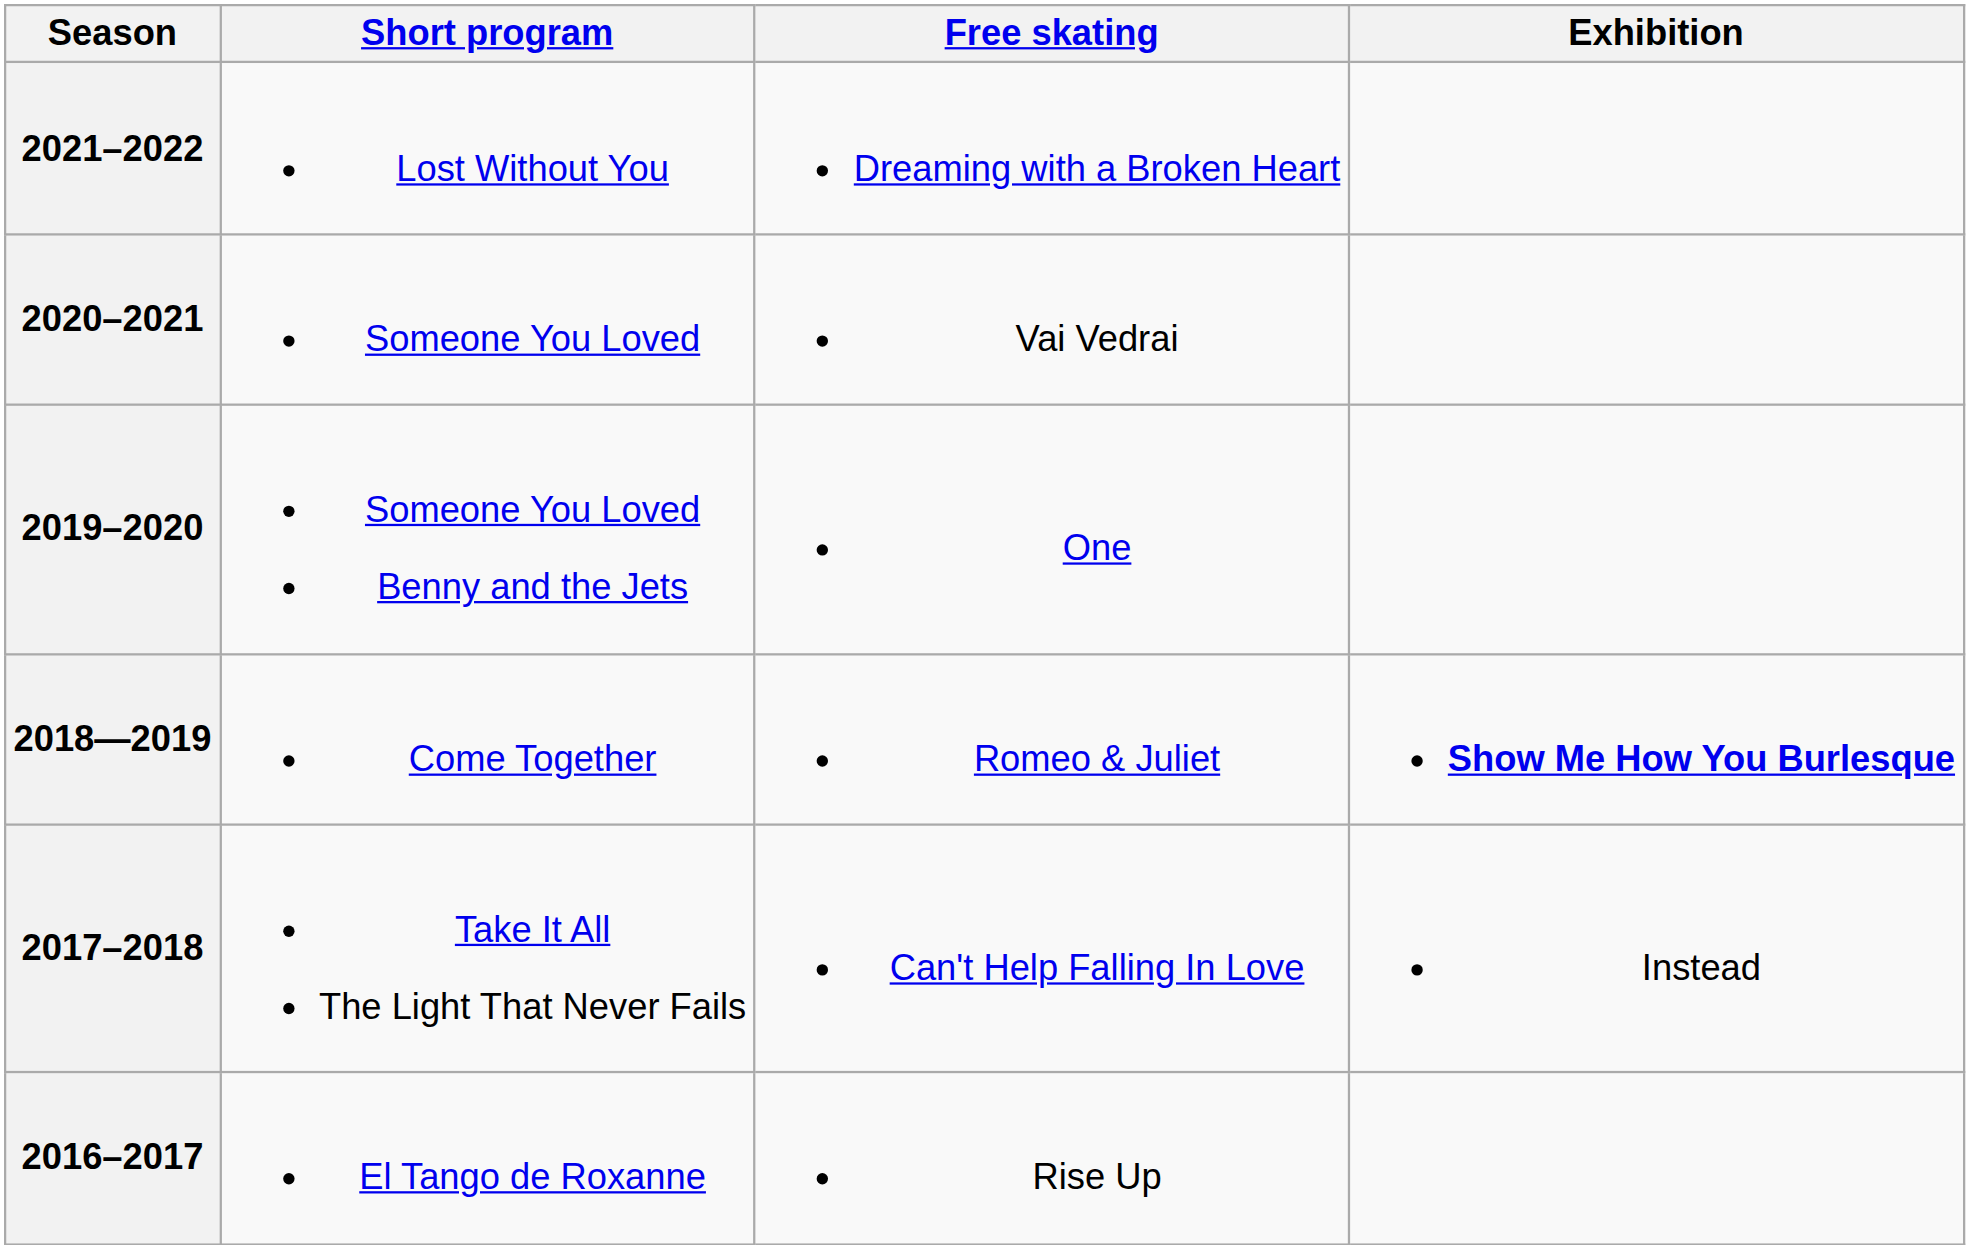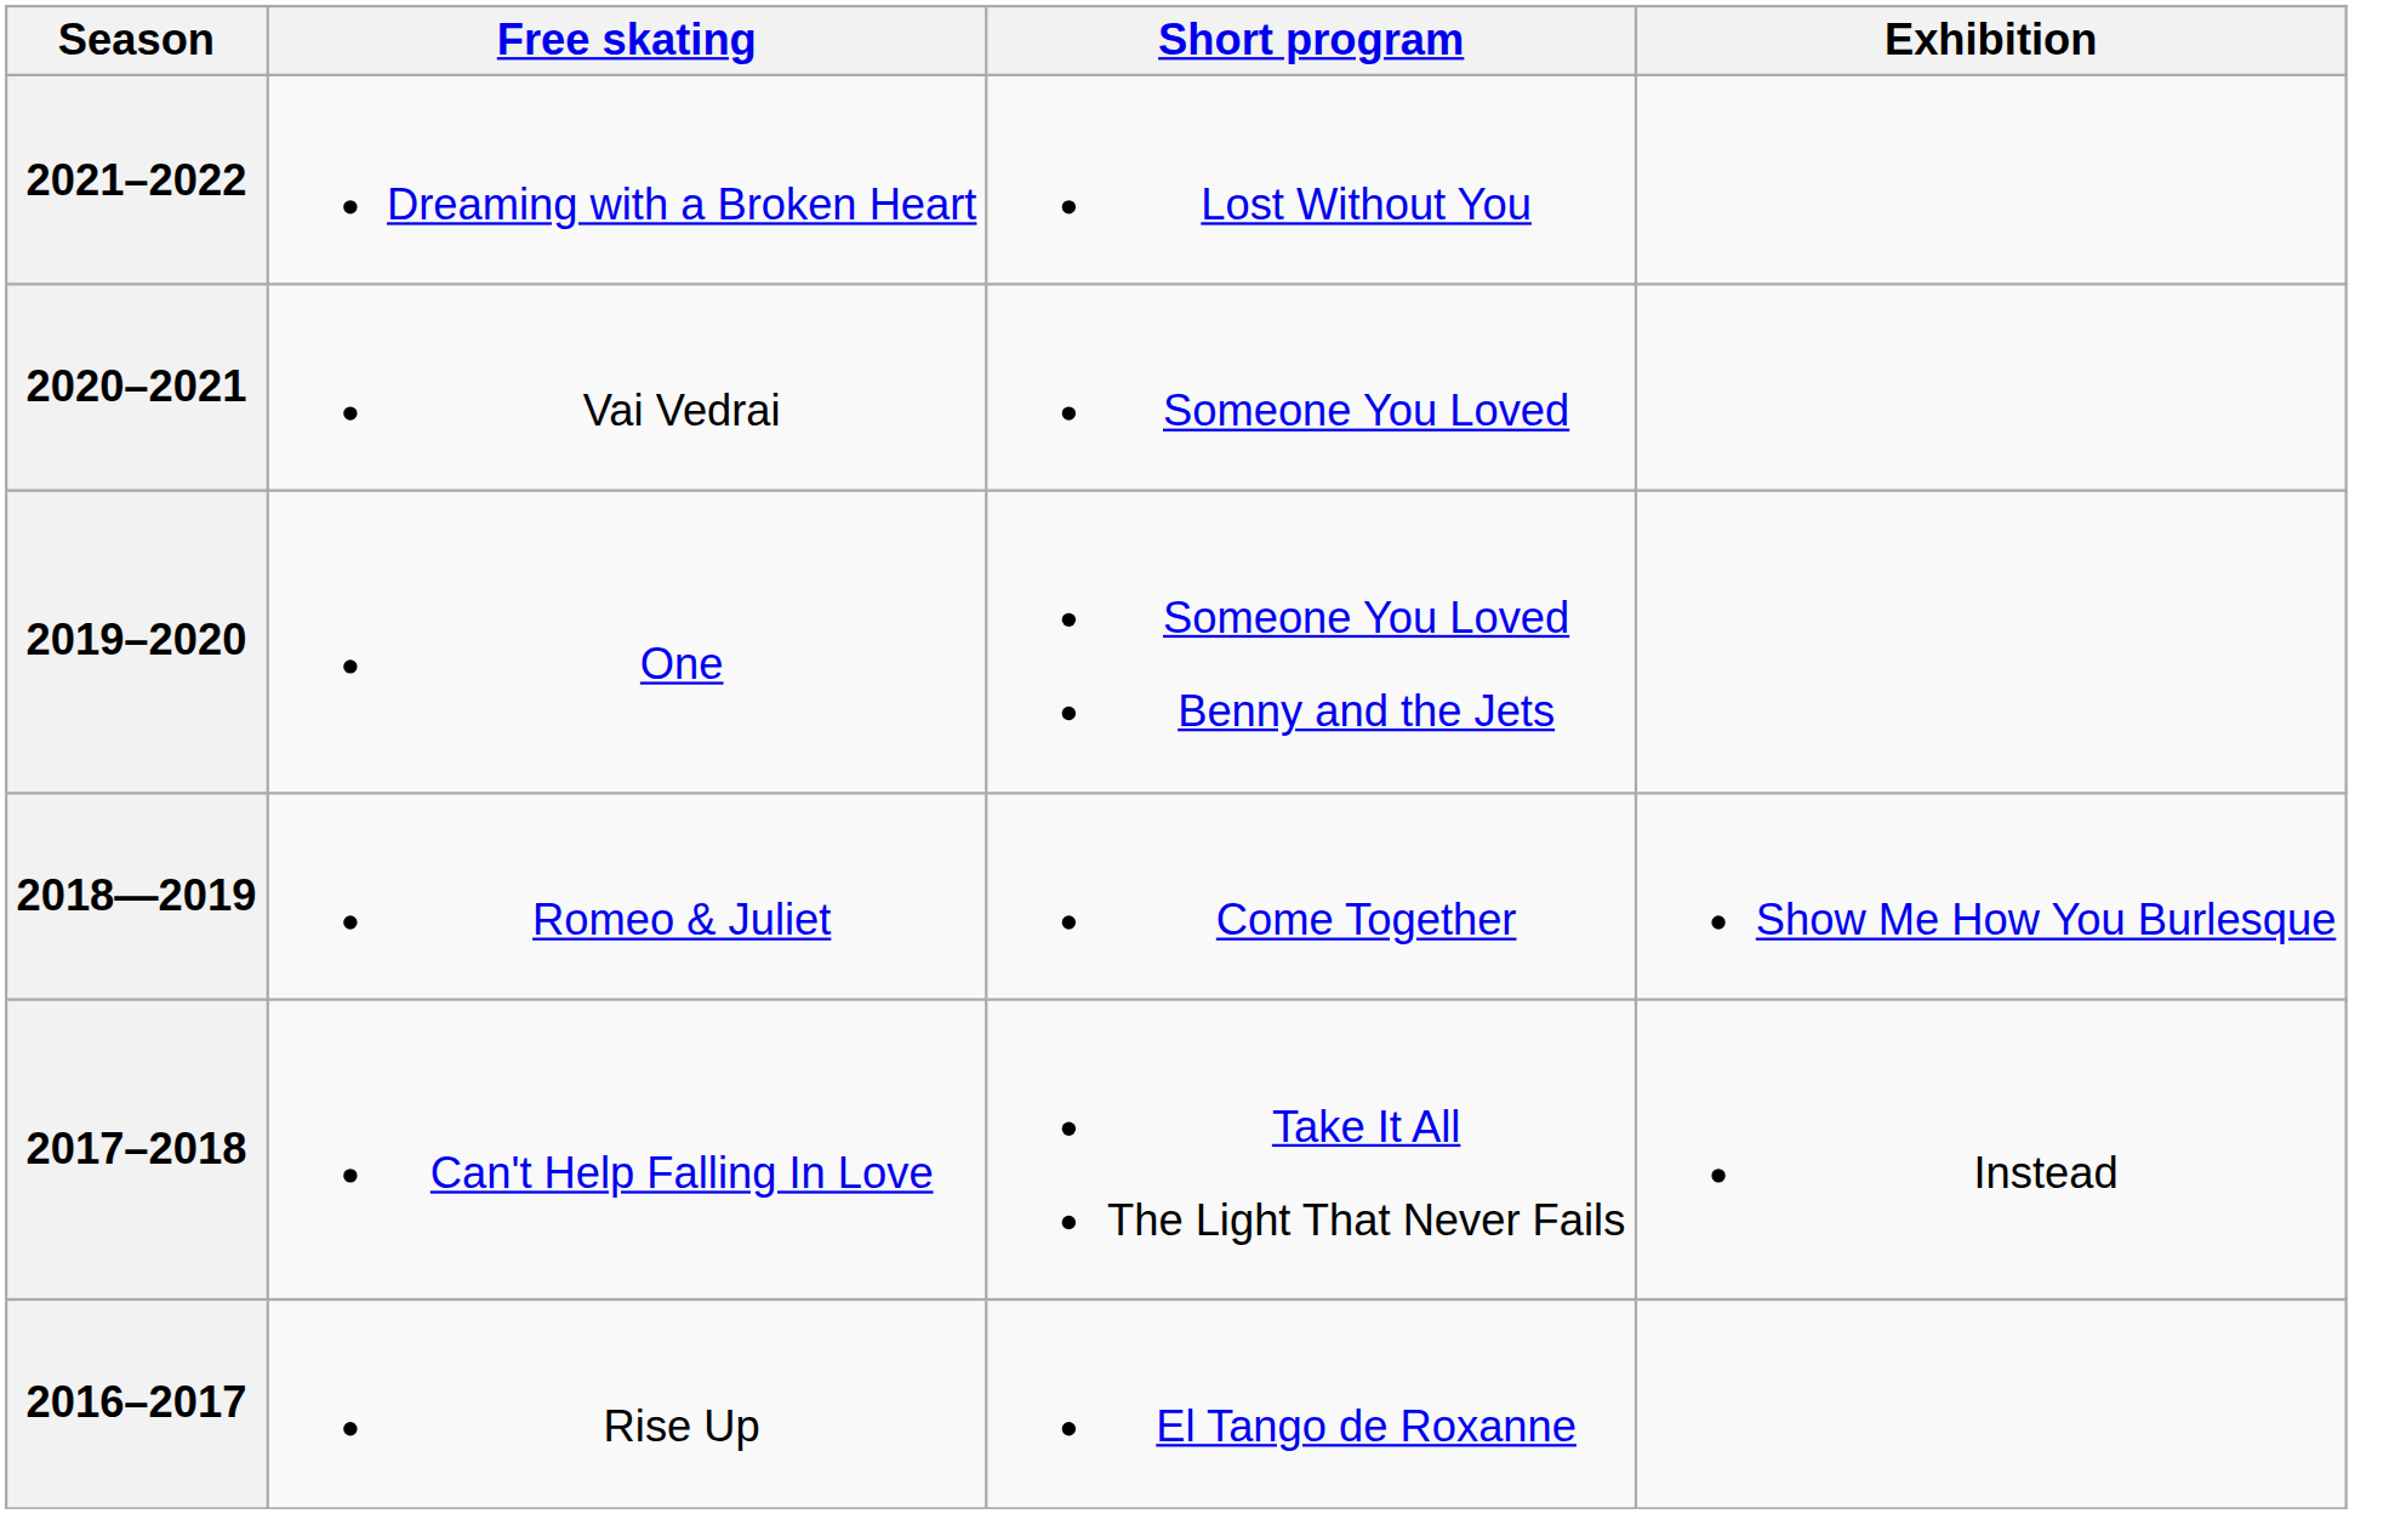 <table class=wikitable style=text-align:center>
 <tr>
 <th>Season</th>
+<th><a href='#'>Free skating</a></th>
 <th><a href='#'>Short program</a></th>
-<th><a href='#'>Free skating</a></th>
 <th>Exhibition</th>
 </tr>
 <tr>
 <th>2021–2022 <br> </th>
+<td><br><ul><li><a href='#'>Dreaming with a Broken Heart</a> <br></li></ul></td>
 <td><br><ul><li><a href='#'>Lost Without You</a> <br> </li></ul></td>
-<td><br><ul><li><a href='#'>Dreaming with a Broken Heart</a> <br></li></ul></td>
 <td></td>
 </tr>
 <tr>
 <th>2020–2021 <br> </th>
+<td><br><ul><li>Vai Vedrai <br></li></ul></td>
 <td><br><ul><li><a href='#'>Someone You Loved</a> <br> </li></ul></td>
-<td><br><ul><li>Vai Vedrai <br></li></ul></td>
 <td></td>
 </tr>
 <tr>
 <th>2019–2020 <br> </th>
+<td><br><ul><li><a href='#'>One</a> <br> </li></ul></td>
 <td><br><ul><li><a href='#'>Someone You Loved</a> <br> </li></ul><ul><li><a href='#'>Benny and the Jets</a> <br> </li></ul></td>
-<td><br><ul><li><a href='#'>One</a> <br> </li></ul></td>
 <td></td>
 </tr>
 <tr>
 <th>2018—2019 <br> </th>
+<td><br><ul><li><a href='#'>Romeo & Juliet</a> <br> </li></ul></td>
 <td><br><ul><li><a href='#'>Come Together</a> <br> </li></ul></td>
-<td><br><ul><li><a href='#'>Romeo & Juliet</a> <br> </li></ul></td>
-<td><strong><br><ul><li><a href='#'>Show Me How You Burlesque</a> <br> </li></ul></strong></td>
+<td><br><ul><li><a href='#'>Show Me How You Burlesque</a> <br> </li></ul></td>
 </tr>
 <tr>
 <th>2017–2018 <br> </th>
+<td><br><ul><li><a href='#'>Can't Help Falling In Love</a> <br></li></ul></td>
 <td><br><ul><li><a href='#'>Take It All</a> <br></li></ul><ul><li>The Light That Never Fails <br></li></ul></td>
-<td><br><ul><li><a href='#'>Can't Help Falling In Love</a> <br></li></ul></td>
 <td><br><ul><li>Instead</li></ul></td>
 </tr>
 <tr>
 <th>2016–2017 <br> </th>
+<td><br><ul><li>Rise Up <br></li></ul></td>
 <td><br><ul><li><a href='#'>El Tango de Roxanne</a> <br></li></ul></td>
-<td><br><ul><li>Rise Up <br></li></ul></td>
 <td></td>
 </tr>
 </table>
